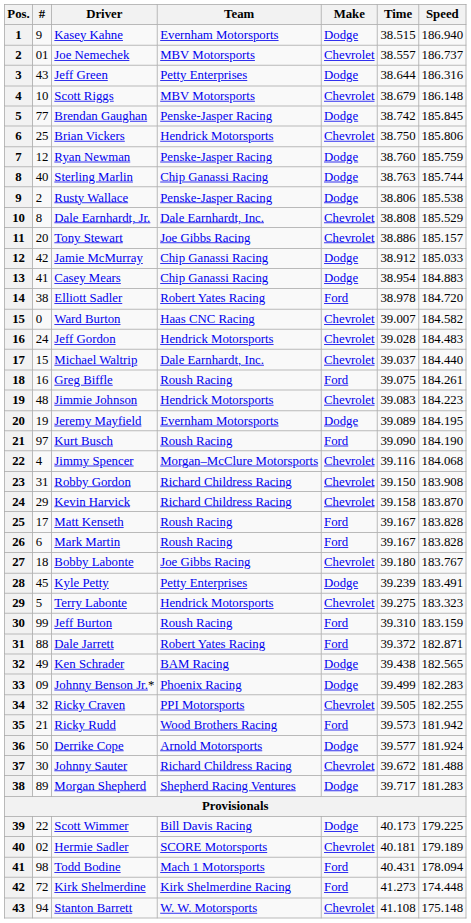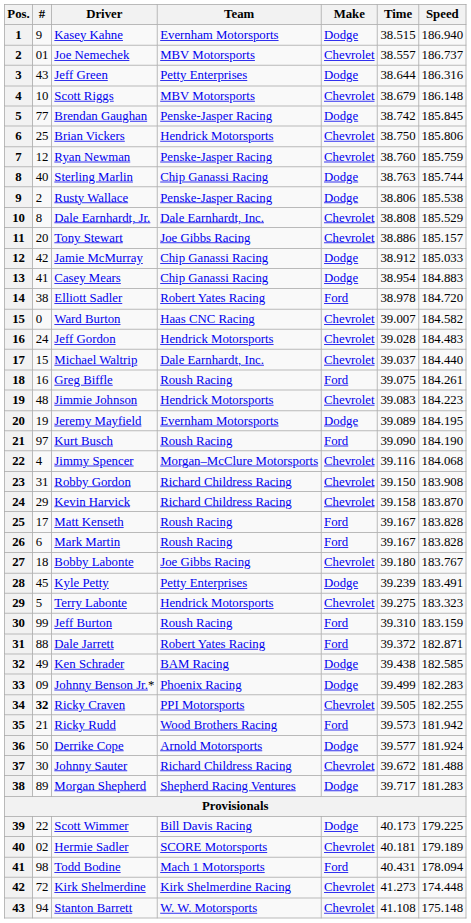 <table class="wikitable">
 <tr>
 <th>Pos.</th>
 <th>#</th>
 <th>Driver</th>
 <th>Team</th>
 <th>Make</th>
 <th>Time</th>
 <th>Speed</th>
 </tr>
 <tr>
 <th>1</th>
 <td>9</td>
 <td><a href='#'>Kasey Kahne</a></td>
 <td><a href='#'>Evernham Motorsports</a></td>
 <td><a href='#'>Dodge</a></td>
 <td>38.515</td>
 <td>186.940</td>
 </tr>
 <tr>
 <th>2</th>
 <td>01</td>
 <td><a href='#'>Joe Nemechek</a></td>
 <td><a href='#'>MBV Motorsports</a></td>
 <td><a href='#'>Chevrolet</a></td>
 <td>38.557</td>
 <td>186.737</td>
 </tr>
 <tr>
 <th>3</th>
 <td>43</td>
 <td><a href='#'>Jeff Green</a></td>
 <td><a href='#'>Petty Enterprises</a></td>
 <td><a href='#'>Dodge</a></td>
 <td>38.644</td>
 <td>186.316</td>
 </tr>
 <tr>
 <th>4</th>
 <td>10</td>
 <td><a href='#'>Scott Riggs</a></td>
 <td><a href='#'>MBV Motorsports</a></td>
 <td><a href='#'>Chevrolet</a></td>
 <td>38.679</td>
 <td>186.148</td>
 </tr>
 <tr>
 <th>5</th>
 <td>77</td>
 <td><a href='#'>Brendan Gaughan</a></td>
 <td><a href='#'>Penske-Jasper Racing</a></td>
 <td><a href='#'>Dodge</a></td>
 <td>38.742</td>
 <td>185.845</td>
 </tr>
 <tr>
 <th>6</th>
 <td>25</td>
 <td><a href='#'>Brian Vickers</a></td>
 <td><a href='#'>Hendrick Motorsports</a></td>
 <td><a href='#'>Chevrolet</a></td>
 <td>38.750</td>
 <td>185.806</td>
 </tr>
 <tr>
 <th>7</th>
 <td>12</td>
 <td><a href='#'>Ryan Newman</a></td>
 <td><a href='#'>Penske-Jasper Racing</a></td>
-<td><a href='#'>Dodge</a></td>
+<td><a href='#'>Chevrolet</a></td>
 <td>38.760</td>
 <td>185.759</td>
 </tr>
 <tr>
 <th>8</th>
 <td>40</td>
 <td><a href='#'>Sterling Marlin</a></td>
 <td><a href='#'>Chip Ganassi Racing</a></td>
 <td><a href='#'>Dodge</a></td>
 <td>38.763</td>
 <td>185.744</td>
 </tr>
 <tr>
 <th>9</th>
 <td>2</td>
 <td><a href='#'>Rusty Wallace</a></td>
 <td><a href='#'>Penske-Jasper Racing</a></td>
 <td><a href='#'>Dodge</a></td>
 <td>38.806</td>
 <td>185.538</td>
 </tr>
 <tr>
 <th>10</th>
 <td>8</td>
 <td><a href='#'>Dale Earnhardt, Jr.</a></td>
 <td><a href='#'>Dale Earnhardt, Inc.</a></td>
 <td><a href='#'>Chevrolet</a></td>
 <td>38.808</td>
 <td>185.529</td>
 </tr>
 <tr>
 <th>11</th>
 <td>20</td>
 <td><a href='#'>Tony Stewart</a></td>
 <td><a href='#'>Joe Gibbs Racing</a></td>
 <td><a href='#'>Chevrolet</a></td>
 <td>38.886</td>
 <td>185.157</td>
 </tr>
 <tr>
 <th>12</th>
 <td>42</td>
 <td><a href='#'>Jamie McMurray</a></td>
 <td><a href='#'>Chip Ganassi Racing</a></td>
 <td><a href='#'>Dodge</a></td>
 <td>38.912</td>
 <td>185.033</td>
 </tr>
 <tr>
 <th>13</th>
 <td>41</td>
 <td><a href='#'>Casey Mears</a></td>
 <td><a href='#'>Chip Ganassi Racing</a></td>
 <td><a href='#'>Dodge</a></td>
 <td>38.954</td>
 <td>184.883</td>
 </tr>
 <tr>
 <th>14</th>
 <td>38</td>
 <td><a href='#'>Elliott Sadler</a></td>
 <td><a href='#'>Robert Yates Racing</a></td>
 <td><a href='#'>Ford</a></td>
 <td>38.978</td>
 <td>184.720</td>
 </tr>
 <tr>
 <th>15</th>
 <td>0</td>
 <td><a href='#'>Ward Burton</a></td>
 <td><a href='#'>Haas CNC Racing</a></td>
 <td><a href='#'>Chevrolet</a></td>
 <td>39.007</td>
 <td>184.582</td>
 </tr>
 <tr>
 <th>16</th>
 <td>24</td>
 <td><a href='#'>Jeff Gordon</a></td>
 <td><a href='#'>Hendrick Motorsports</a></td>
 <td><a href='#'>Chevrolet</a></td>
 <td>39.028</td>
 <td>184.483</td>
 </tr>
 <tr>
 <th>17</th>
 <td>15</td>
 <td><a href='#'>Michael Waltrip</a></td>
 <td><a href='#'>Dale Earnhardt, Inc.</a></td>
 <td><a href='#'>Chevrolet</a></td>
 <td>39.037</td>
 <td>184.440</td>
 </tr>
 <tr>
 <th>18</th>
 <td>16</td>
 <td><a href='#'>Greg Biffle</a></td>
 <td><a href='#'>Roush Racing</a></td>
 <td><a href='#'>Ford</a></td>
 <td>39.075</td>
 <td>184.261</td>
 </tr>
 <tr>
 <th>19</th>
 <td>48</td>
 <td><a href='#'>Jimmie Johnson</a></td>
 <td><a href='#'>Hendrick Motorsports</a></td>
 <td><a href='#'>Chevrolet</a></td>
 <td>39.083</td>
 <td>184.223</td>
 </tr>
 <tr>
 <th>20</th>
 <td>19</td>
 <td><a href='#'>Jeremy Mayfield</a></td>
 <td><a href='#'>Evernham Motorsports</a></td>
 <td><a href='#'>Dodge</a></td>
 <td>39.089</td>
 <td>184.195</td>
 </tr>
 <tr>
 <th>21</th>
 <td>97</td>
 <td><a href='#'>Kurt Busch</a></td>
 <td><a href='#'>Roush Racing</a></td>
 <td><a href='#'>Ford</a></td>
 <td>39.090</td>
 <td>184.190</td>
 </tr>
 <tr>
 <th>22</th>
 <td>4</td>
 <td><a href='#'>Jimmy Spencer</a></td>
 <td><a href='#'>Morgan–McClure Motorsports</a></td>
 <td><a href='#'>Chevrolet</a></td>
 <td>39.116</td>
 <td>184.068</td>
 </tr>
 <tr>
 <th>23</th>
 <td>31</td>
 <td><a href='#'>Robby Gordon</a></td>
 <td><a href='#'>Richard Childress Racing</a></td>
 <td><a href='#'>Chevrolet</a></td>
 <td>39.150</td>
 <td>183.908</td>
 </tr>
 <tr>
 <th>24</th>
 <td>29</td>
 <td><a href='#'>Kevin Harvick</a></td>
 <td><a href='#'>Richard Childress Racing</a></td>
 <td><a href='#'>Chevrolet</a></td>
 <td>39.158</td>
 <td>183.870</td>
 </tr>
 <tr>
 <th>25</th>
 <td>17</td>
 <td><a href='#'>Matt Kenseth</a></td>
 <td><a href='#'>Roush Racing</a></td>
 <td><a href='#'>Ford</a></td>
 <td>39.167</td>
 <td>183.828</td>
 </tr>
 <tr>
 <th>26</th>
 <td>6</td>
 <td><a href='#'>Mark Martin</a></td>
 <td><a href='#'>Roush Racing</a></td>
 <td><a href='#'>Ford</a></td>
 <td>39.167</td>
 <td>183.828</td>
 </tr>
 <tr>
 <th>27</th>
 <td>18</td>
 <td><a href='#'>Bobby Labonte</a></td>
 <td><a href='#'>Joe Gibbs Racing</a></td>
 <td><a href='#'>Chevrolet</a></td>
 <td>39.180</td>
 <td>183.767</td>
 </tr>
 <tr>
 <th>28</th>
 <td>45</td>
 <td><a href='#'>Kyle Petty</a></td>
 <td><a href='#'>Petty Enterprises</a></td>
 <td><a href='#'>Dodge</a></td>
 <td>39.239</td>
 <td>183.491</td>
 </tr>
 <tr>
 <th>29</th>
 <td>5</td>
 <td><a href='#'>Terry Labonte</a></td>
 <td><a href='#'>Hendrick Motorsports</a></td>
 <td><a href='#'>Chevrolet</a></td>
 <td>39.275</td>
 <td>183.323</td>
 </tr>
 <tr>
 <th>30</th>
 <td>99</td>
 <td><a href='#'>Jeff Burton</a></td>
 <td><a href='#'>Roush Racing</a></td>
 <td><a href='#'>Ford</a></td>
 <td>39.310</td>
 <td>183.159</td>
 </tr>
 <tr>
 <th>31</th>
 <td>88</td>
 <td><a href='#'>Dale Jarrett</a></td>
 <td><a href='#'>Robert Yates Racing</a></td>
 <td><a href='#'>Ford</a></td>
 <td>39.372</td>
 <td>182.871</td>
 </tr>
 <tr>
 <th>32</th>
 <td>49</td>
 <td><a href='#'>Ken Schrader</a></td>
 <td><a href='#'>BAM Racing</a></td>
 <td><a href='#'>Dodge</a></td>
 <td>39.438</td>
-<td>182.565</td>
+<td>182.585</td>
 </tr>
 <tr>
 <th>33</th>
 <td>09</td>
 <td><a href='#'>Johnny Benson Jr.</a>*</td>
 <td><a href='#'>Phoenix Racing</a></td>
 <td><a href='#'>Dodge</a></td>
 <td>39.499</td>
 <td>182.283</td>
 </tr>
 <tr>
 <th>34</th>
-<td>32</td>
+<td><strong>32</strong></td>
 <td><a href='#'>Ricky Craven</a></td>
 <td><a href='#'>PPI Motorsports</a></td>
 <td><a href='#'>Chevrolet</a></td>
 <td>39.505</td>
 <td>182.255</td>
 </tr>
 <tr>
 <th>35</th>
 <td>21</td>
 <td><a href='#'>Ricky Rudd</a></td>
 <td><a href='#'>Wood Brothers Racing</a></td>
 <td><a href='#'>Ford</a></td>
 <td>39.573</td>
 <td>181.942</td>
 </tr>
 <tr>
 <th>36</th>
 <td>50</td>
 <td><a href='#'>Derrike Cope</a></td>
 <td><a href='#'>Arnold Motorsports</a></td>
 <td><a href='#'>Dodge</a></td>
 <td>39.577</td>
 <td>181.924</td>
 </tr>
 <tr>
 <th>37</th>
 <td>30</td>
 <td><a href='#'>Johnny Sauter</a></td>
 <td><a href='#'>Richard Childress Racing</a></td>
 <td><a href='#'>Chevrolet</a></td>
 <td>39.672</td>
 <td>181.488</td>
 </tr>
 <tr>
 <th>38</th>
 <td>89</td>
 <td><a href='#'>Morgan Shepherd</a></td>
 <td><a href='#'>Shepherd Racing Ventures</a></td>
 <td><a href='#'>Dodge</a></td>
 <td>39.717</td>
 <td>181.283</td>
 </tr>
 <tr>
 <th colspan="7">Provisionals</th>
 </tr>
 <tr>
 <th>39</th>
 <td>22</td>
 <td><a href='#'>Scott Wimmer</a></td>
 <td><a href='#'>Bill Davis Racing</a></td>
 <td><a href='#'>Dodge</a></td>
 <td>40.173</td>
 <td>179.225</td>
 </tr>
 <tr>
 <th>40</th>
 <td>02</td>
 <td><a href='#'>Hermie Sadler</a></td>
 <td><a href='#'>SCORE Motorsports</a></td>
 <td><a href='#'>Chevrolet</a></td>
 <td>40.181</td>
 <td>179.189</td>
 </tr>
 <tr>
 <th>41</th>
 <td>98</td>
 <td><a href='#'>Todd Bodine</a></td>
 <td><a href='#'>Mach 1 Motorsports</a></td>
 <td><a href='#'>Ford</a></td>
 <td>40.431</td>
 <td>178.094</td>
 </tr>
 <tr>
 <th>42</th>
 <td>72</td>
 <td><a href='#'>Kirk Shelmerdine</a></td>
 <td><a href='#'>Kirk Shelmerdine Racing</a></td>
-<td><a href='#'>Ford</a></td>
+<td><a href='#'>Chevrolet</a></td>
 <td>41.273</td>
 <td>174.448</td>
 </tr>
 <tr>
 <th>43</th>
 <td>94</td>
 <td><a href='#'>Stanton Barrett</a></td>
 <td><a href='#'>W. W. Motorsports</a></td>
 <td><a href='#'>Chevrolet</a></td>
 <td>41.108</td>
 <td>175.148</td>
 </tr>
 </table>
